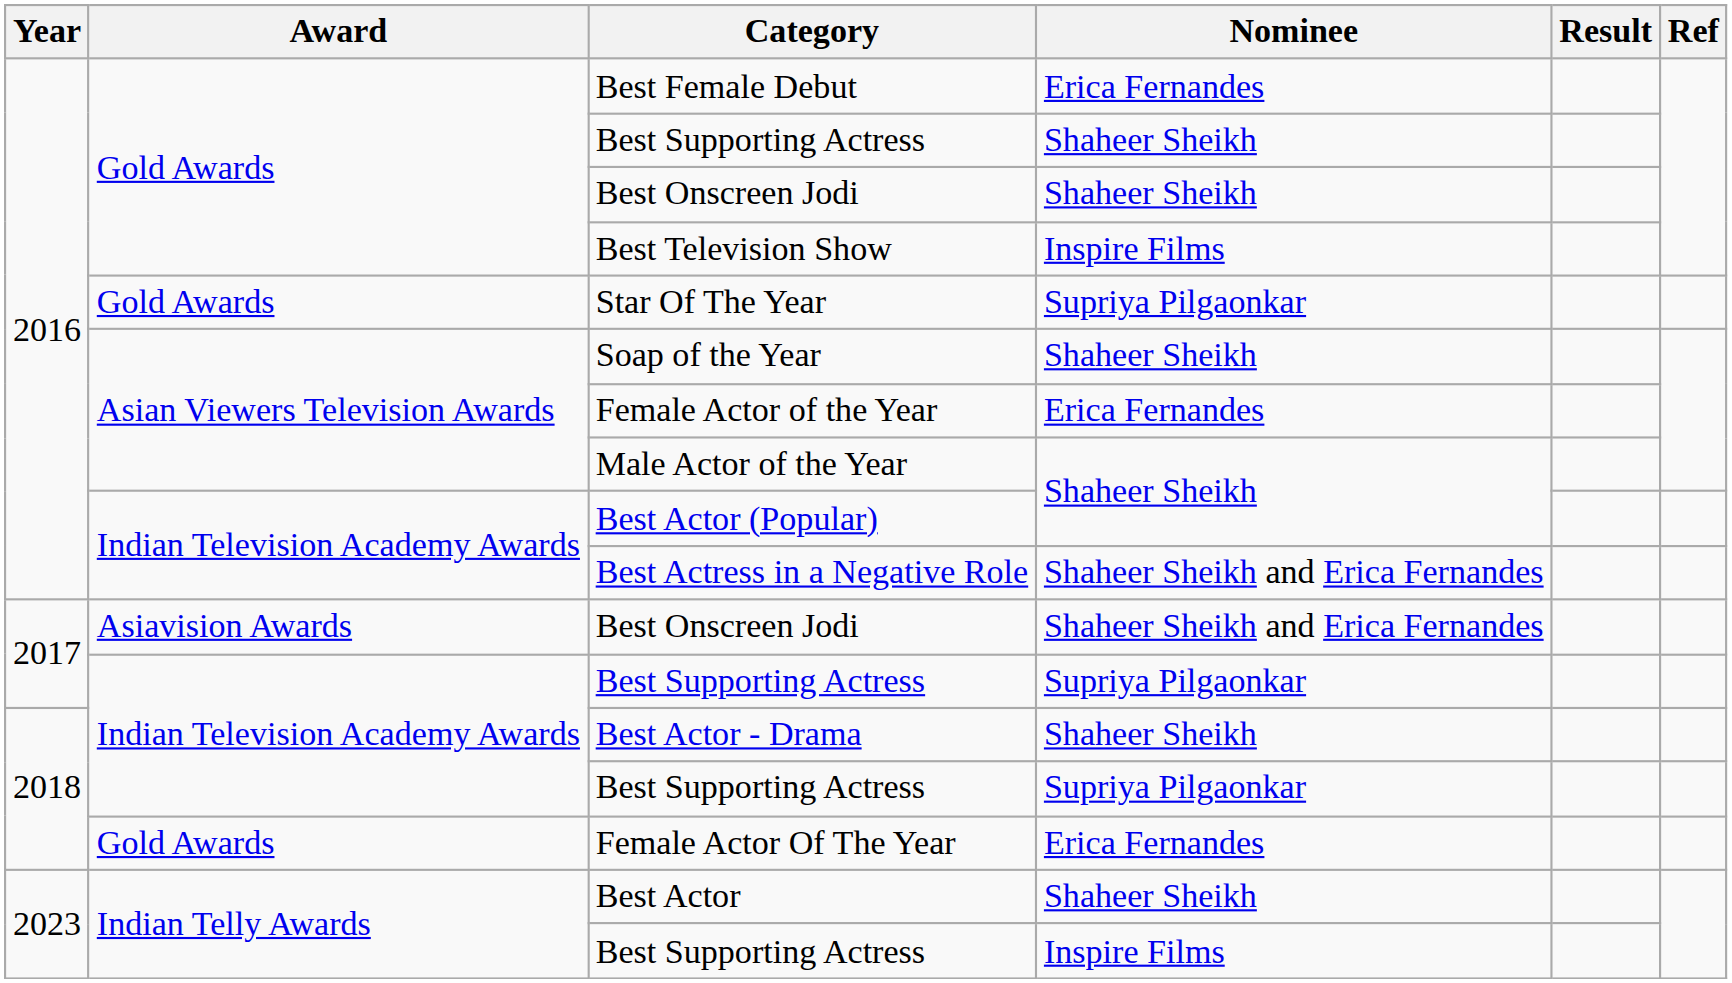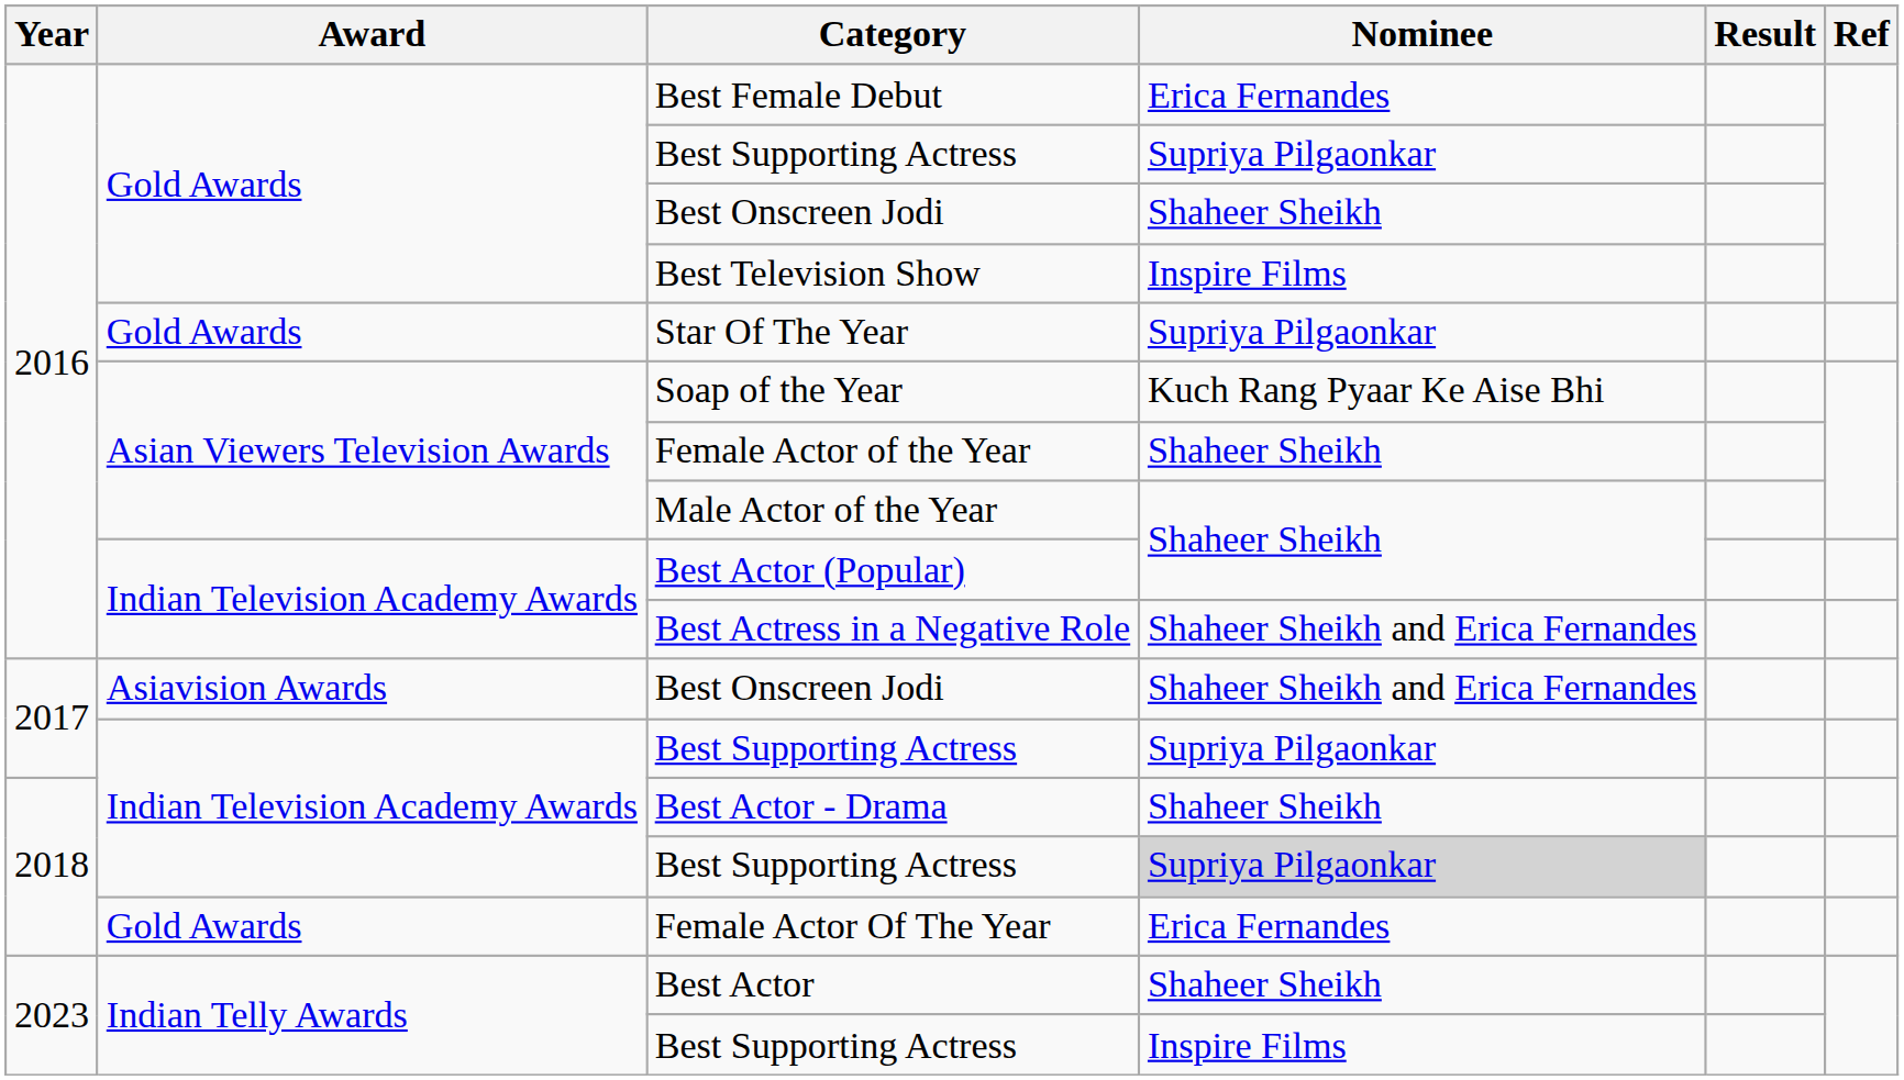 <table class="wikitable plainrowheaders sortable">
 <tr>
 <th scope="col">Year</th>
 <th scope="col">Award</th>
 <th scope="col">Category</th>
 <th scope="col">Nominee</th>
 <th scope="col">Result</th>
 <th scope="col">Ref</th>
 </tr>
 <tr>
 <td rowspan="10">2016</td>
 <td rowspan="4"><a href='#'>Gold Awards</a></td>
 <td>Best Female Debut</td>
 <td><a href='#'>Erica Fernandes</a></td>
 <td></td>
 <td rowspan="4"></td>
 </tr>
 <tr>
 <td>Best Supporting Actress</td>
-<td><a href='#'>Shaheer Sheikh</a></td>
+<td><a href='#'>Supriya Pilgaonkar</a></td>
 <td></td>
 </tr>
 <tr>
 <td>Best Onscreen Jodi</td>
 <td><a href='#'>Shaheer Sheikh</a></td>
 <td></td>
 </tr>
 <tr>
 <td>Best Television Show</td>
 <td><a href='#'>Inspire Films</a></td>
 <td></td>
 </tr>
 <tr>
 <td><a href='#'>Gold Awards</a></td>
 <td>Star Of The Year</td>
 <td><a href='#'>Supriya Pilgaonkar</a></td>
 <td></td>
 <td></td>
 </tr>
 <tr>
 <td rowspan="3"><a href='#'>Asian Viewers Television Awards</a></td>
 <td>Soap of the Year</td>
-<td><a href='#'>Shaheer Sheikh</a></td>
+<td>Kuch Rang Pyaar Ke Aise Bhi</td>
 <td></td>
 <td rowspan="3"></td>
 </tr>
 <tr>
 <td>Female Actor of the Year</td>
-<td><a href='#'>Erica Fernandes</a></td>
+<td><a href='#'>Shaheer Sheikh</a></td>
 <td></td>
 </tr>
 <tr>
 <td>Male Actor of the Year</td>
 <td rowspan="2"><a href='#'>Shaheer Sheikh</a></td>
 <td></td>
 </tr>
 <tr>
 <td rowspan="2"><a href='#'>Indian Television Academy Awards</a></td>
 <td><a href='#'>Best Actor (Popular)</a></td>
 <td></td>
 <td></td>
 </tr>
 <tr>
 <td><a href='#'>Best Actress in a Negative Role</a></td>
 <td><a href='#'>Shaheer Sheikh</a> and <a href='#'>Erica Fernandes</a></td>
 <td></td>
 <td></td>
 </tr>
 <tr>
 <td rowspan="2">2017</td>
 <td><a href='#'>Asiavision Awards</a></td>
 <td>Best Onscreen Jodi</td>
 <td><a href='#'>Shaheer Sheikh</a> and <a href='#'>Erica Fernandes</a></td>
 <td></td>
 <td></td>
 </tr>
 <tr>
 <td rowspan="3"><a href='#'>Indian Television Academy Awards</a></td>
 <td><a href='#'>Best Supporting Actress</a></td>
 <td><a href='#'>Supriya Pilgaonkar</a></td>
 <td></td>
 <td></td>
 </tr>
 <tr>
 <td rowspan="3">2018</td>
 <td><a href='#'>Best Actor - Drama</a></td>
 <td><a href='#'>Shaheer Sheikh</a></td>
 <td></td>
 <td></td>
 </tr>
 <tr>
 <td>Best Supporting Actress</td>
-<td><a href='#'>Supriya Pilgaonkar</a></td>
+<td style="background: lightgrey;"><a href='#'>Supriya Pilgaonkar</a></td>
 <td></td>
 <td></td>
 </tr>
 <tr>
 <td><a href='#'>Gold Awards</a></td>
 <td>Female Actor Of The Year</td>
 <td><a href='#'>Erica Fernandes</a></td>
 <td></td>
 <td></td>
 </tr>
 <tr>
 <td rowspan="2">2023</td>
 <td rowspan="2"><a href='#'>Indian Telly Awards</a></td>
 <td>Best Actor</td>
 <td><a href='#'>Shaheer Sheikh</a></td>
 <td></td>
 <td rowspan="2"></td>
 </tr>
 <tr>
 <td>Best Supporting Actress</td>
 <td><a href='#'>Inspire Films</a></td>
 <td></td>
 </tr>
 </table>
